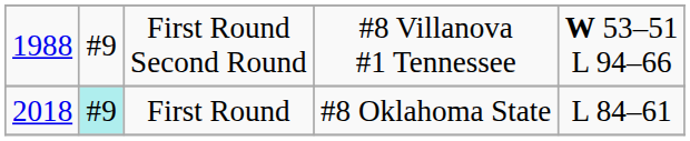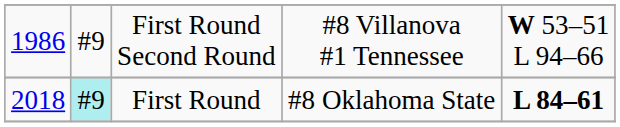 <table class="wikitable" style="text-align:center">
 <tr>
 </tr>
 <tr>
-<td rowspan=1><a href='#'>1988</a></td>
+<td rowspan=1><a href='#'>1986</a></td>
 <td>#9</td>
 <td>First Round<br>Second Round</td>
 <td>#8 Villanova<br>#1 Tennessee</td>
 <td><strong>W</strong> 53–51<br>L 94–66</td>
 </tr>
 <tr style="text-align:center;">
 </tr>
 <tr>
 <td rowspan=1><a href='#'>2018</a></td>
 <td style="background: paleturquoise;">#9</td>
 <td>First Round</td>
 <td>#8 Oklahoma State</td>
-<td>L 84–61</td>
+<td><strong>L 84–61</strong></td>
 </tr>
 <tr style="text-align:center;">
 </tr>
 </table>
